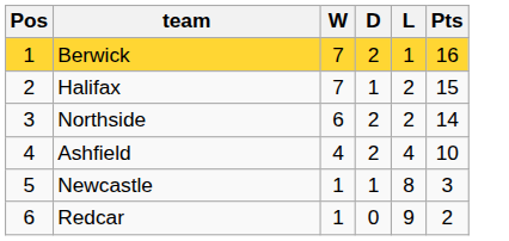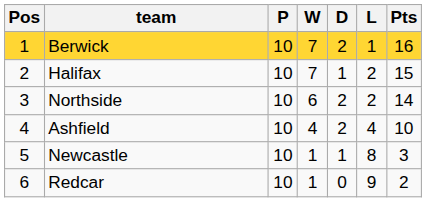 <table class="wikitable" style="font-size: 100%">
 <tr>
 <th width=20>Pos</th>
 <th width=200>team</th>
+<th width=20>P</th>
 <th width=20>W</th>
 <th width=20>D</th>
 <th width=20>L</th>
 <th width=20>Pts</th>
 </tr>
 <tr align=center style="background: #FFD633;">
 <td>1</td>
 <td align="left">Berwick</td>
+<td>10</td>
 <td>7</td>
 <td>2</td>
 <td>1</td>
 <td>16</td>
 </tr>
 <tr align=center>
 <td>2</td>
 <td align="left">Halifax</td>
+<td>10</td>
 <td>7</td>
 <td>1</td>
 <td>2</td>
 <td>15</td>
 </tr>
 <tr align=center>
 <td>3</td>
 <td align="left">Northside</td>
+<td>10</td>
 <td>6</td>
 <td>2</td>
 <td>2</td>
 <td>14</td>
 </tr>
 <tr align=center>
 <td>4</td>
 <td align="left">Ashfield</td>
+<td>10</td>
 <td>4</td>
 <td>2</td>
 <td>4</td>
 <td>10</td>
 </tr>
 <tr align=center>
 <td>5</td>
 <td align="left">Newcastle</td>
+<td>10</td>
 <td>1</td>
 <td>1</td>
 <td>8</td>
 <td>3</td>
 </tr>
 <tr align=center>
 <td>6</td>
 <td align="left">Redcar</td>
+<td>10</td>
 <td>1</td>
 <td>0</td>
 <td>9</td>
 <td>2</td>
 </tr>
 </table>
